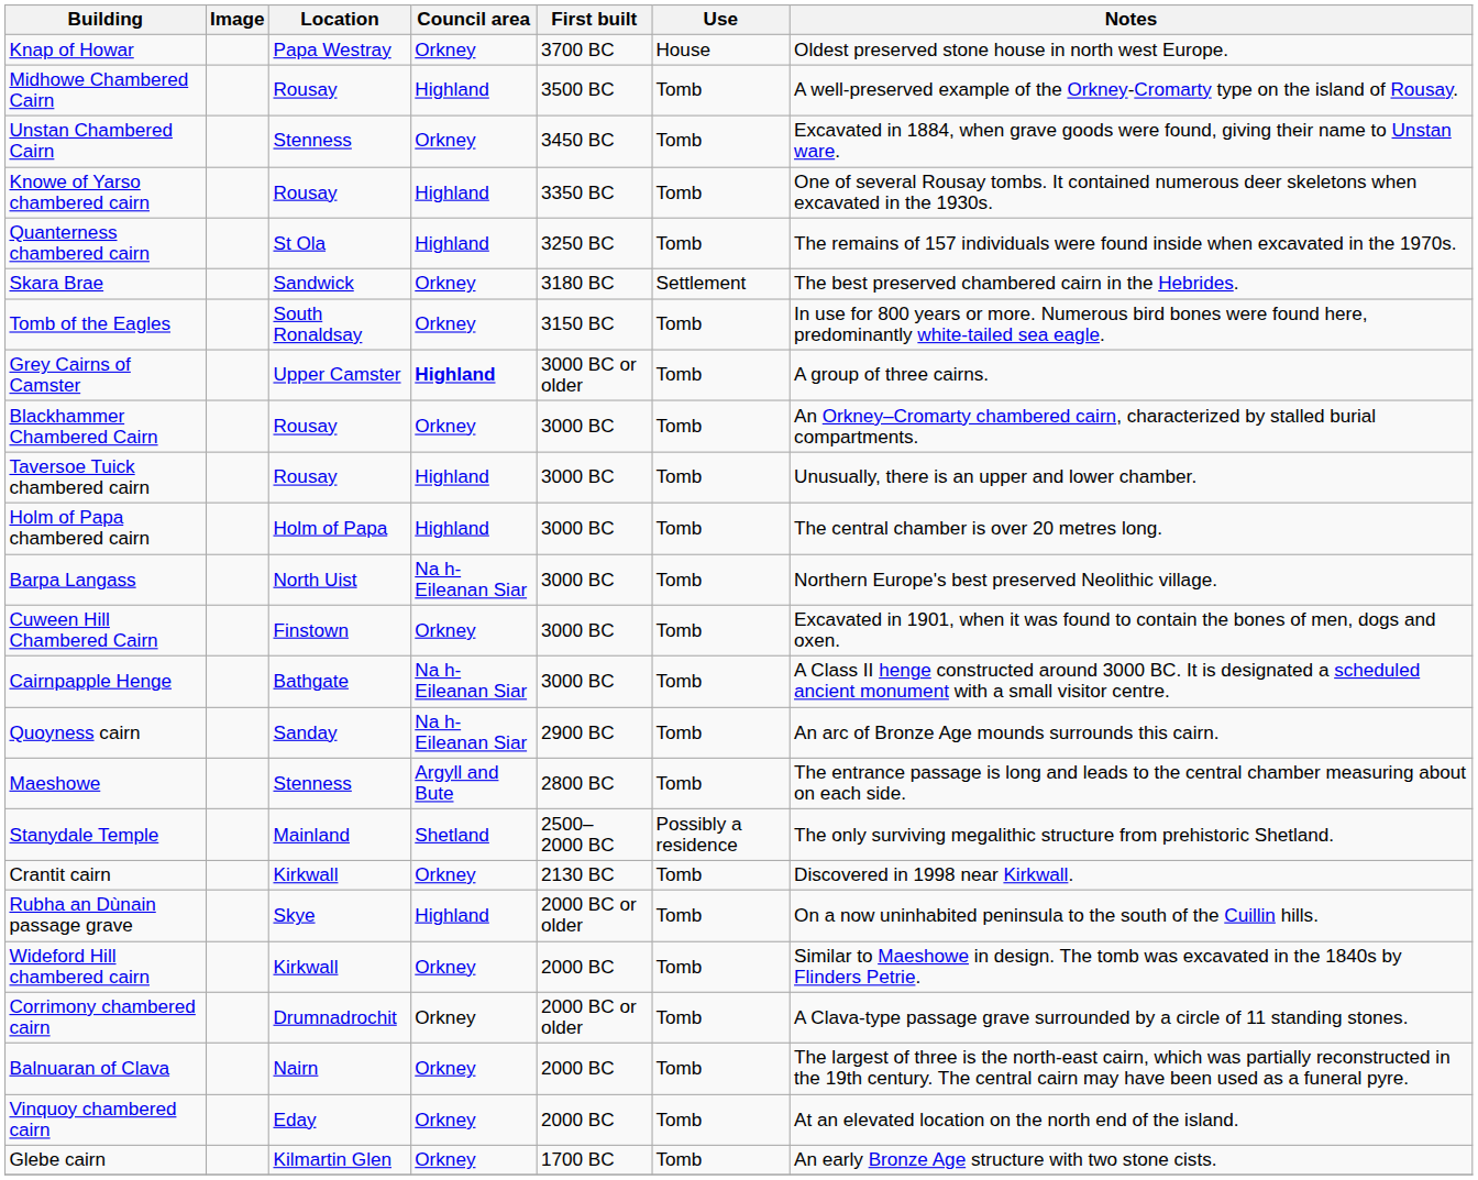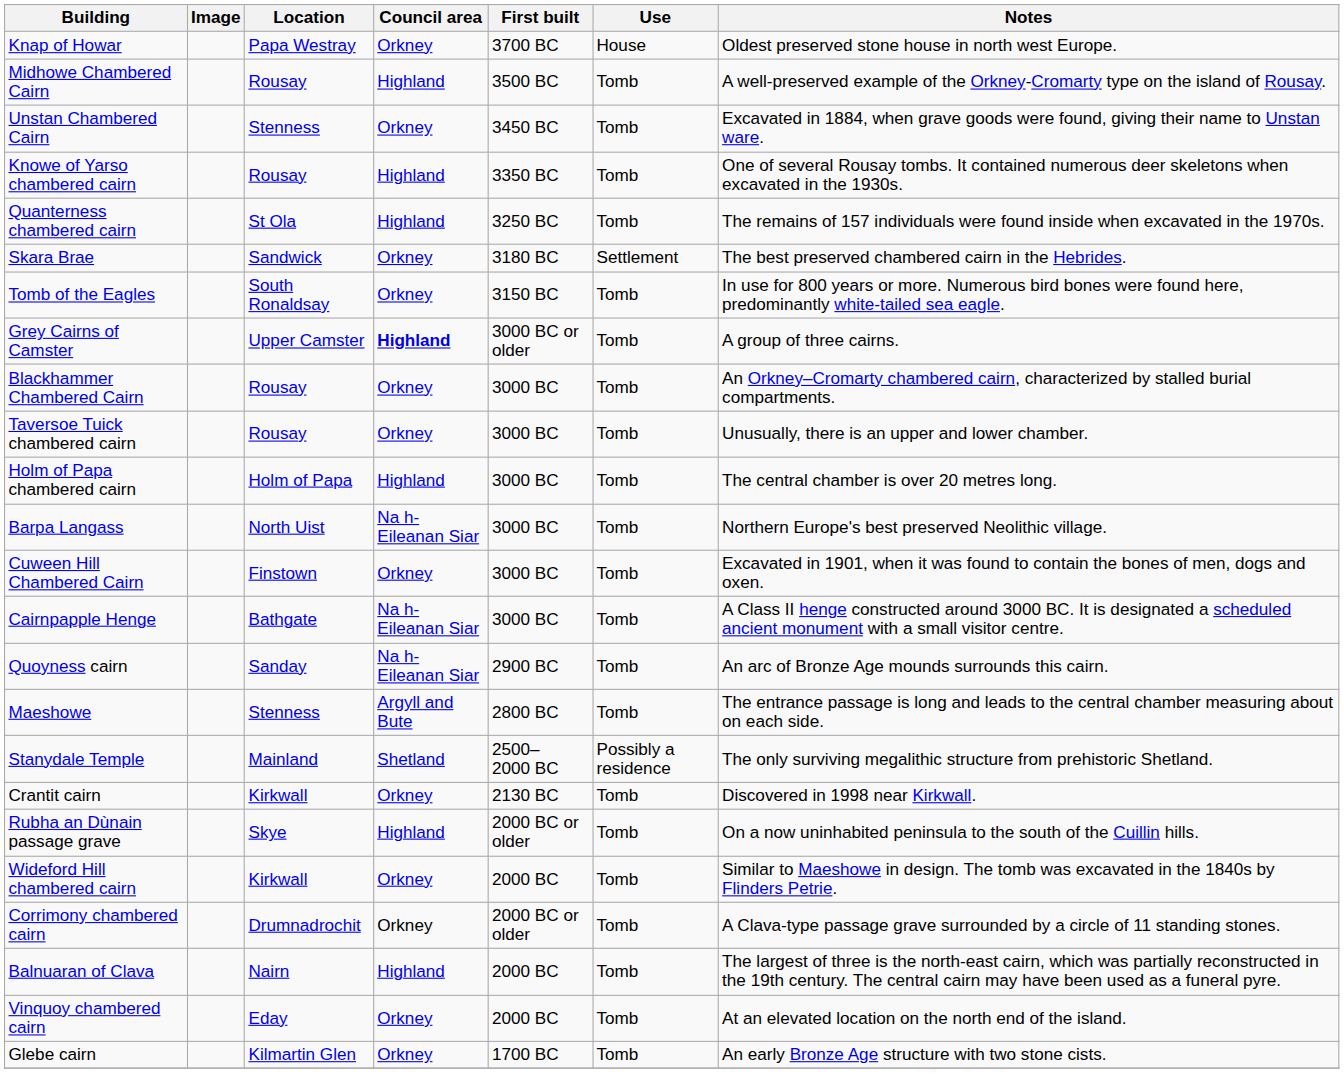 <table class="wikitable sortable">
 <tr>
 <th>Building</th>
 <th>Image</th>
 <th>Location</th>
 <th>Council area</th>
 <th>First built</th>
 <th>Use</th>
 <th>Notes</th>
 </tr>
 <tr>
 <td><a href='#'>Knap of Howar</a></td>
 <td></td>
 <td><a href='#'>Papa Westray</a></td>
 <td><a href='#'>Orkney</a></td>
 <td>3700 BC</td>
 <td>House</td>
 <td>Oldest preserved stone house in north west Europe.</td>
 </tr>
 <tr>
 <td><a href='#'>Midhowe Chambered Cairn</a></td>
 <td></td>
 <td><a href='#'>Rousay</a></td>
 <td><a href='#'>Highland</a></td>
 <td>3500 BC</td>
 <td>Tomb</td>
 <td>A well-preserved example of the <a href='#'>Orkney</a>-<a href='#'>Cromarty</a> type on the island of <a href='#'>Rousay</a>.</td>
 </tr>
 <tr>
 <td><a href='#'>Unstan Chambered Cairn</a></td>
 <td></td>
 <td><a href='#'>Stenness</a></td>
 <td><a href='#'>Orkney</a></td>
 <td>3450 BC</td>
 <td>Tomb</td>
 <td>Excavated in 1884, when grave goods were found, giving their name to <a href='#'>Unstan ware</a>.</td>
 </tr>
 <tr>
 <td><a href='#'>Knowe of Yarso chambered cairn</a></td>
 <td></td>
 <td><a href='#'>Rousay</a></td>
 <td><a href='#'>Highland</a></td>
 <td>3350 BC</td>
 <td>Tomb</td>
 <td>One of several Rousay tombs. It contained numerous deer skeletons when excavated in the 1930s.</td>
 </tr>
 <tr>
 <td><a href='#'>Quanterness chambered cairn</a></td>
 <td></td>
 <td><a href='#'>St Ola</a></td>
 <td><a href='#'>Highland</a></td>
 <td>3250 BC</td>
 <td>Tomb</td>
 <td>The remains of 157 individuals were found inside when excavated in the 1970s.</td>
 </tr>
 <tr>
 <td><a href='#'>Skara Brae</a></td>
 <td></td>
 <td><a href='#'>Sandwick</a></td>
 <td><a href='#'>Orkney</a></td>
 <td>3180 BC</td>
 <td>Settlement</td>
 <td>The best preserved chambered cairn in the <a href='#'>Hebrides</a>.</td>
 </tr>
 <tr>
 <td><a href='#'>Tomb of the Eagles</a></td>
 <td></td>
 <td><a href='#'>South Ronaldsay</a></td>
 <td><a href='#'>Orkney</a></td>
 <td>3150 BC</td>
 <td>Tomb</td>
 <td>In use for 800 years or more. Numerous bird bones were found here, predominantly <a href='#'>white-tailed sea eagle</a>.</td>
 </tr>
 <tr>
 <td><a href='#'>Grey Cairns of Camster</a></td>
 <td></td>
 <td><a href='#'>Upper Camster</a></td>
 <td><strong><a href='#'>Highland</a></strong></td>
 <td>3000 BC or older</td>
 <td>Tomb</td>
 <td>A group of three cairns.</td>
 </tr>
 <tr>
 <td><a href='#'>Blackhammer Chambered Cairn</a></td>
 <td></td>
 <td><a href='#'>Rousay</a></td>
 <td><a href='#'>Orkney</a></td>
 <td>3000 BC</td>
 <td>Tomb</td>
 <td>An <a href='#'>Orkney–Cromarty chambered cairn</a>, characterized by stalled burial compartments.</td>
 </tr>
 <tr>
 <td><a href='#'>Taversoe Tuick</a> chambered cairn</td>
 <td></td>
 <td><a href='#'>Rousay</a></td>
-<td><a href='#'>Highland</a></td>
+<td><a href='#'>Orkney</a></td>
 <td>3000 BC</td>
 <td>Tomb</td>
 <td>Unusually, there is an upper and lower chamber.</td>
 </tr>
 <tr>
 <td><a href='#'>Holm of Papa</a> chambered cairn</td>
 <td></td>
 <td><a href='#'>Holm of Papa</a></td>
 <td><a href='#'>Highland</a></td>
 <td>3000 BC</td>
 <td>Tomb</td>
 <td>The central chamber is over 20 metres long.</td>
 </tr>
 <tr>
 <td><a href='#'>Barpa Langass</a></td>
 <td></td>
 <td><a href='#'>North Uist</a></td>
 <td><a href='#'>Na h-Eileanan Siar</a></td>
 <td>3000 BC</td>
 <td>Tomb</td>
 <td>Northern Europe's best preserved Neolithic village.</td>
 </tr>
 <tr>
 <td><a href='#'>Cuween Hill Chambered Cairn</a></td>
 <td></td>
 <td><a href='#'>Finstown</a></td>
 <td><a href='#'>Orkney</a></td>
 <td>3000 BC</td>
 <td>Tomb</td>
 <td>Excavated in 1901, when it was found to contain the bones of men, dogs and oxen.</td>
 </tr>
 <tr>
 <td><a href='#'>Cairnpapple Henge</a></td>
 <td></td>
 <td><a href='#'>Bathgate</a></td>
 <td><a href='#'>Na h-Eileanan Siar</a></td>
 <td>3000 BC</td>
 <td>Tomb</td>
 <td>A Class II <a href='#'>henge</a> constructed around 3000 BC. It is designated a <a href='#'>scheduled ancient monument</a> with a small visitor centre.</td>
 </tr>
 <tr>
 <td><a href='#'>Quoyness</a> cairn</td>
 <td></td>
 <td><a href='#'>Sanday</a></td>
 <td><a href='#'>Na h-Eileanan Siar</a></td>
 <td>2900 BC</td>
 <td>Tomb</td>
 <td>An arc of Bronze Age mounds surrounds this cairn.</td>
 </tr>
 <tr>
 <td><a href='#'>Maeshowe</a></td>
 <td></td>
 <td><a href='#'>Stenness</a></td>
 <td><a href='#'>Argyll and Bute</a></td>
 <td>2800 BC</td>
 <td>Tomb</td>
 <td>The entrance passage is  long and leads to the central chamber measuring about  on each side.</td>
 </tr>
 <tr>
 <td><a href='#'>Stanydale Temple</a></td>
 <td></td>
 <td><a href='#'>Mainland</a></td>
 <td><a href='#'>Shetland</a></td>
 <td>2500–2000 BC</td>
 <td>Possibly a residence</td>
 <td>The only surviving megalithic structure from prehistoric Shetland.</td>
 </tr>
 <tr>
 <td>Crantit cairn</td>
 <td></td>
 <td><a href='#'>Kirkwall</a></td>
 <td><a href='#'>Orkney</a></td>
 <td>2130 BC</td>
 <td>Tomb</td>
 <td>Discovered in 1998 near <a href='#'>Kirkwall</a>.</td>
 </tr>
 <tr>
 <td><a href='#'>Rubha an Dùnain</a>  passage grave</td>
 <td></td>
 <td><a href='#'>Skye</a></td>
 <td><a href='#'>Highland</a></td>
 <td>2000 BC or older </td>
 <td>Tomb</td>
 <td>On a now uninhabited peninsula to the south of the <a href='#'>Cuillin</a> hills.</td>
 </tr>
 <tr>
 <td><a href='#'>Wideford Hill chambered cairn</a></td>
 <td></td>
 <td><a href='#'>Kirkwall</a></td>
 <td><a href='#'>Orkney</a></td>
 <td>2000 BC </td>
 <td>Tomb</td>
 <td>Similar to <a href='#'>Maeshowe</a> in design. The tomb was excavated in the 1840s by <a href='#'>Flinders Petrie</a>.</td>
 </tr>
 <tr>
 <td><a href='#'>Corrimony chambered cairn</a></td>
 <td></td>
 <td><a href='#'>Drumnadrochit</a></td>
 <td>Orkney</td>
 <td>2000 BC or older</td>
 <td>Tomb</td>
 <td>A Clava-type passage grave surrounded by a circle of 11 standing stones.</td>
 </tr>
 <tr>
 <td><a href='#'>Balnuaran of Clava</a></td>
 <td></td>
 <td><a href='#'>Nairn</a></td>
-<td><a href='#'>Orkney</a></td>
+<td><a href='#'>Highland</a></td>
 <td>2000 BC</td>
 <td>Tomb</td>
 <td>The largest of three is the north-east cairn, which was partially reconstructed in the 19th century. The central cairn may have been used as a funeral pyre.</td>
 </tr>
 <tr>
 <td><a href='#'>Vinquoy chambered cairn</a></td>
 <td></td>
 <td><a href='#'>Eday</a></td>
 <td><a href='#'>Orkney</a></td>
 <td>2000 BC</td>
 <td>Tomb</td>
 <td>At an elevated location on the north end of the island.</td>
 </tr>
 <tr>
 <td>Glebe cairn</td>
 <td></td>
 <td><a href='#'>Kilmartin Glen</a></td>
 <td><a href='#'>Orkney</a></td>
 <td>1700 BC</td>
 <td>Tomb</td>
 <td>An early <a href='#'>Bronze Age</a> structure with two stone cists.</td>
 </tr>
 <tr>
 </tr>
 </table>
